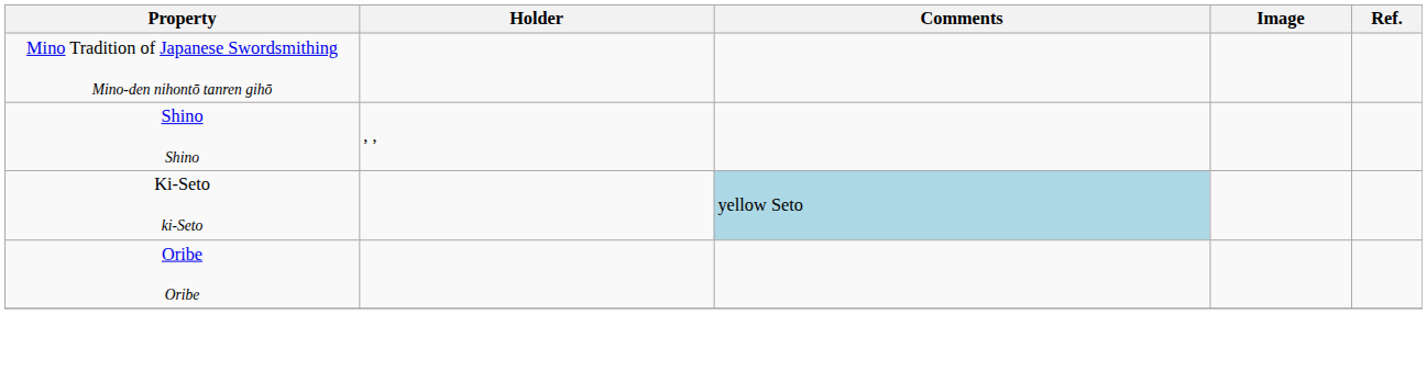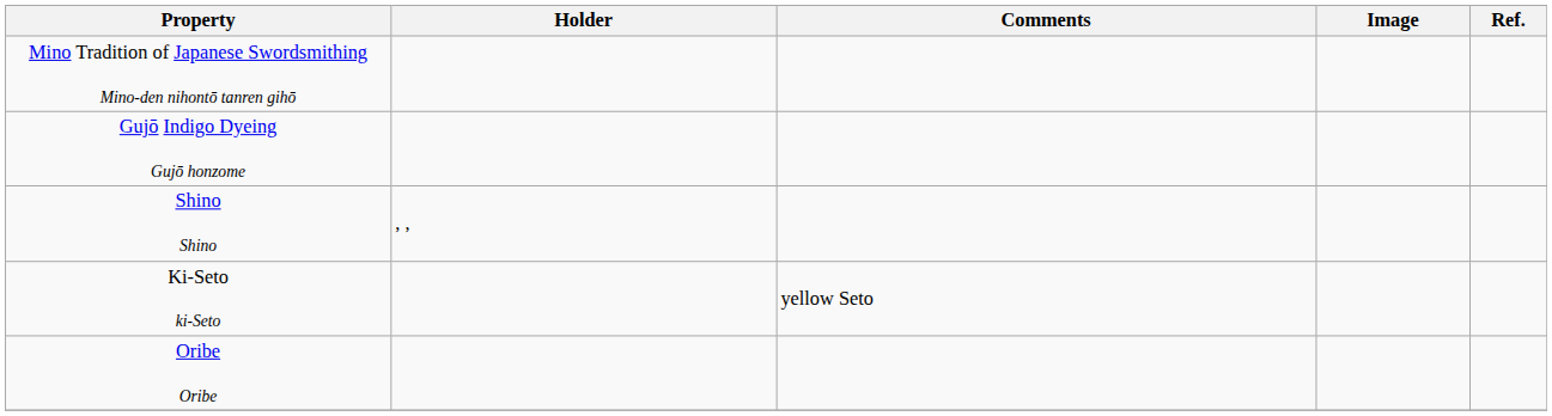 <table class="wikitable sortable"  style="width:100%;">
 <tr>
 <th width="25%" align="left">Property</th>
 <th width="25%" align="left">Holder</th>
 <th width="35%" align="left" class="unsortable">Comments</th>
 <th width="10%" align="left" class="unsortable">Image</th>
 <th width="5%" align="left" class="unsortable">Ref.</th>
 </tr>
 <tr>
 <td align="center"><a href='#'>Mino</a> Tradition of <a href='#'>Japanese Swordsmithing</a><br><br><small><em>Mino-den nihontō tanren gihō</em></small></td>
 <td></td>
 <td></td>
 <td></td>
 <td></td>
 </tr>
 <tr>
+<td align="center"><a href='#'>Gujō</a> <a href='#'>Indigo Dyeing</a><br><br><small><em>Gujō honzome</em></small></td>
+<td></td>
+<td></td>
+<td></td>
+<td></td>
+</tr>
+<tr>
 <td align="center"><a href='#'>Shino</a><br><br><small><em>Shino</em></small></td>
 <td>, , </td>
 <td></td>
 <td></td>
 <td></td>
 </tr>
 <tr>
 <td align="center">Ki-Seto<br><br><small><em>ki-Seto</em></small></td>
 <td></td>
-<td style="background: lightblue;">yellow Seto</td>
+<td>yellow Seto</td>
 <td></td>
 <td></td>
 </tr>
 <tr>
 <td align="center"><a href='#'>Oribe</a><br><br><small><em>Oribe</em></small></td>
 <td></td>
 <td></td>
 <td></td>
 <td></td>
 </tr>
 <tr>
 </tr>
 </table>
